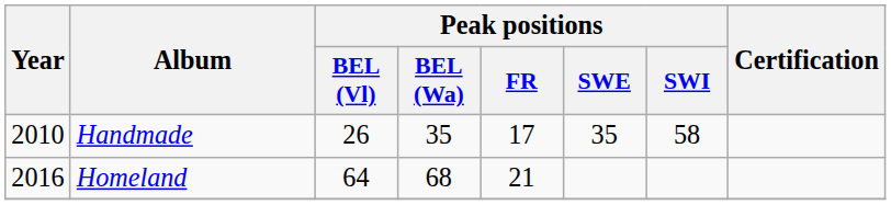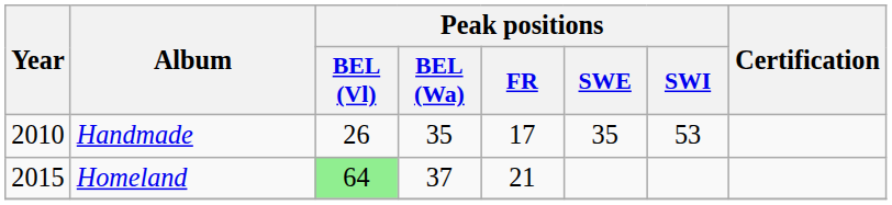 <table class="wikitable">
 <tr>
 <th align="center" rowspan="2" width="10">Year</th>
 <th align="center" rowspan="2" width="140">Album</th>
 <th align="center" colspan="5" width="20">Peak positions</th>
 <th align="center" rowspan="2" width="70">Certification</th>
 </tr>
 <tr>
 <th scope="col" style="width:3em;font-size:90%;"><a href='#'>BEL <br>(Vl)</a><br></th>
 <th scope="col" style="width:3em;font-size:90%;"><a href='#'>BEL <br>(Wa)</a><br></th>
 <th scope="col" style="width:3em;font-size:90%;"><a href='#'>FR</a><br></th>
 <th scope="col" style="width:3em;font-size:90%;"><a href='#'>SWE</a><br></th>
 <th scope="col" style="width:3em;font-size:90%;"><a href='#'>SWI</a><br></th>
 </tr>
 <tr>
 <td style="text-align:center;">2010</td>
 <td><em><a href='#'>Handmade</a></em></td>
 <td style="text-align:center;">26</td>
 <td style="text-align:center;">35</td>
 <td style="text-align:center;">17</td>
 <td style="text-align:center;">35</td>
-<td style="text-align:center;">58</td>
+<td style="text-align:center;">53</td>
 <td style="text-align:center;"></td>
 </tr>
 <tr>
-<td style="text-align:center;">2016</td>
+<td style="text-align:center;">2015</td>
 <td><em><a href='#'>Homeland</a></em></td>
-<td style="text-align:center;">64</td>
-<td style="text-align:center;">68</td>
+<td style="background: lightgreen; text-align:center;">64</td>
+<td style="text-align:center;">37</td>
 <td style="text-align:center;">21</td>
 <td style="text-align:center;"></td>
 <td style="text-align:center;"></td>
 <td style="text-align:center;"></td>
 </tr>
 <tr>
 </tr>
 </table>
